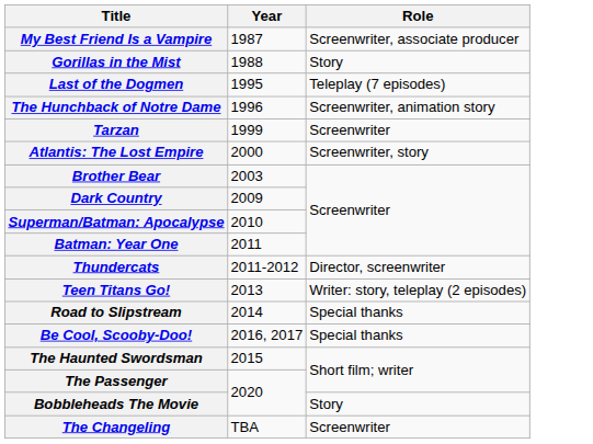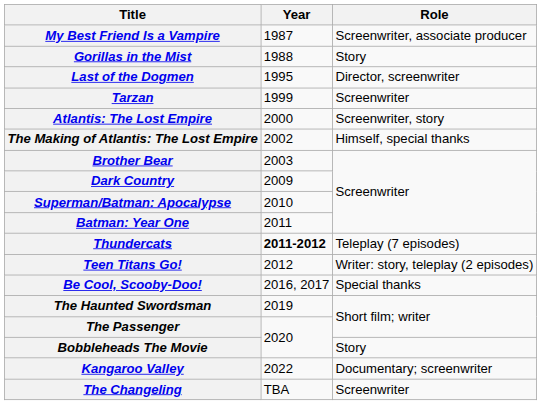 <table class="wikitable plainrowheaders sortable">
 <tr>
 <th scope="col">Title</th>
 <th scope="col">Year</th>
 <th scope="col">Role</th>
 </tr>
 <tr>
 <th scope="row"><em><a href='#'>My Best Friend Is a Vampire</a></em></th>
 <td>1987</td>
 <td>Screenwriter, associate producer</td>
 </tr>
 <tr>
 <th scope="row"><em><a href='#'>Gorillas in the Mist</a></em></th>
 <td>1988</td>
 <td>Story</td>
 </tr>
 <tr>
 <th scope="row"><em><a href='#'>Last of the Dogmen</a></em></th>
 <td>1995</td>
-<td>Teleplay (7 episodes)</td>
-</tr>
-<tr>
-<th scope="row"><em><a href='#'>The Hunchback of Notre Dame</a></em></th>
-<td>1996</td>
-<td>Screenwriter, animation story</td>
+<td>Director, screenwriter</td>
 </tr>
 <tr>
 <th scope="row"><em><a href='#'>Tarzan</a></em></th>
 <td>1999</td>
 <td>Screenwriter</td>
 </tr>
 <tr>
 <th scope="row"><em><a href='#'>Atlantis: The Lost Empire</a></em></th>
 <td>2000</td>
 <td>Screenwriter, story</td>
+</tr>
+<tr>
+<th scope="row"><em>The Making of Atlantis: The Lost Empire</em></th>
+<td>2002</td>
+<td>Himself, special thanks</td>
 </tr>
 <tr>
 <th scope="row"><em><a href='#'>Brother Bear</a></em></th>
 <td>2003</td>
 <td rowspan="4">Screenwriter</td>
 </tr>
 <tr>
 <th scope="row"><em><a href='#'>Dark Country</a></em></th>
 <td>2009</td>
 </tr>
 <tr>
 <th scope="row"><em><a href='#'>Superman/Batman: Apocalypse</a></em></th>
 <td>2010</td>
 </tr>
 <tr>
 <th scope="row"><em><a href='#'>Batman: Year One</a></em></th>
 <td>2011</td>
 </tr>
 <tr>
 <th scope="row"><em><a href='#'>Thundercats</a></em></th>
-<td>2011-2012</td>
-<td>Director, screenwriter</td>
+<td><strong>2011-2012</strong></td>
+<td>Teleplay (7 episodes)</td>
 </tr>
 <tr>
 <th scope="row"><em><a href='#'>Teen Titans Go!</a></em></th>
-<td>2013</td>
+<td>2012</td>
 <td>Writer: story, teleplay (2 episodes)</td>
-</tr>
-<tr>
-<th scope="row"><em>Road to Slipstream</em></th>
-<td>2014</td>
-<td>Special thanks</td>
 </tr>
 <tr>
 <th scope="row"><em><a href='#'>Be Cool, Scooby-Doo!</a></em></th>
 <td>2016, 2017</td>
 <td>Special thanks</td>
 </tr>
 <tr>
 <th scope="row"><em>The Haunted Swordsman</em></th>
-<td>2015</td>
+<td>2019</td>
 <td rowspan=2>Short film; writer</td>
 </tr>
 <tr>
 <th scope="row"><em>The Passenger</em></th>
 <td rowspan=2>2020</td>
 </tr>
 <tr>
 <th scope="row"><em>Bobbleheads The Movie</em></th>
 <td>Story</td>
 </tr>
 <tr>
+<th scope="row"><em><a href='#'>Kangaroo Valley</a></em></th>
+<td>2022</td>
+<td>Documentary; screenwriter</td>
+</tr>
+<tr>
 <th scope="row"><em><a href='#'>The Changeling</a></em></th>
 <td>TBA</td>
 <td>Screenwriter</td>
 </tr>
 </table>
